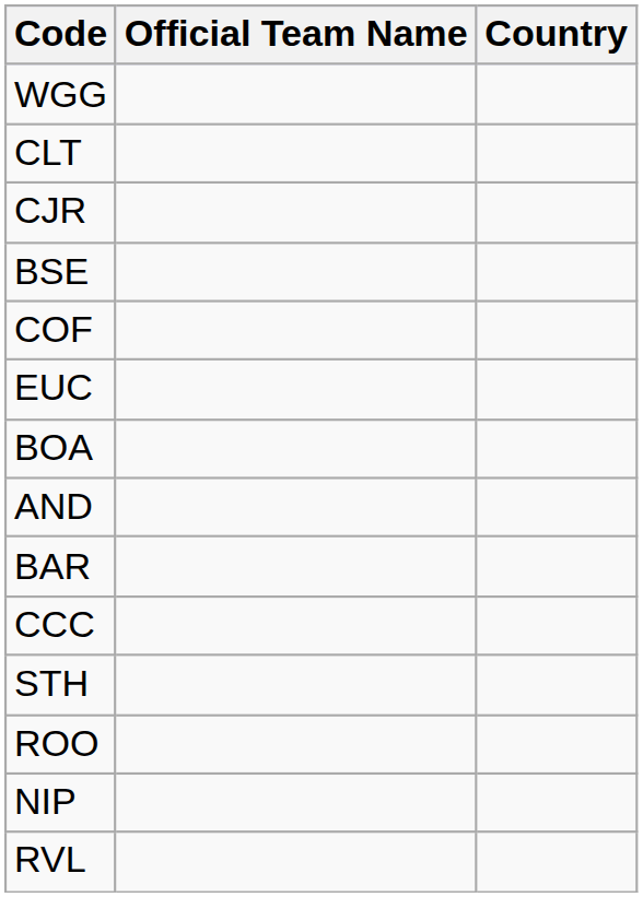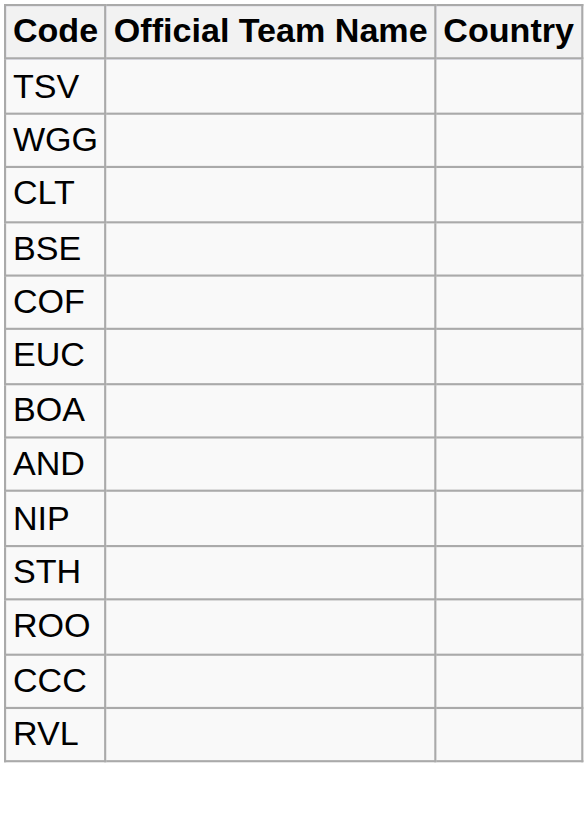 <table class="wikitable sortable">
 <tr style="background:#ccf;">
 <th>Code</th>
 <th>Official Team Name</th>
 <th>Country</th>
+</tr>
+<tr>
+<td>TSV</td>
+<td></td>
+<td></td>
 </tr>
 <tr>
 <td>WGG</td>
 <td></td>
 <td></td>
 </tr>
 <tr>
 <td>CLT</td>
-<td></td>
-<td></td>
-</tr>
-<tr>
-<td>CJR</td>
 <td></td>
 <td></td>
 </tr>
 <tr>
 <td>BSE</td>
 <td></td>
 <td></td>
 </tr>
 <tr>
 <td>COF</td>
 <td></td>
 <td></td>
 </tr>
 <tr>
 <td>EUC</td>
 <td></td>
 <td></td>
 </tr>
 <tr>
 <td>BOA</td>
 <td></td>
 <td></td>
 </tr>
 <tr>
 <td>AND</td>
 <td></td>
 <td></td>
 </tr>
 <tr>
-<td>BAR</td>
-<td></td>
-<td></td>
-</tr>
-<tr>
-<td>CCC</td>
+<td>NIP</td>
 <td></td>
 <td></td>
 </tr>
 <tr>
 <td>STH</td>
 <td></td>
 <td></td>
 </tr>
 <tr>
 <td>ROO</td>
 <td></td>
 <td></td>
 </tr>
 <tr>
-<td>NIP</td>
+<td>CCC</td>
 <td></td>
 <td></td>
 </tr>
 <tr>
 <td>RVL</td>
 <td></td>
 <td></td>
 </tr>
 </table>
